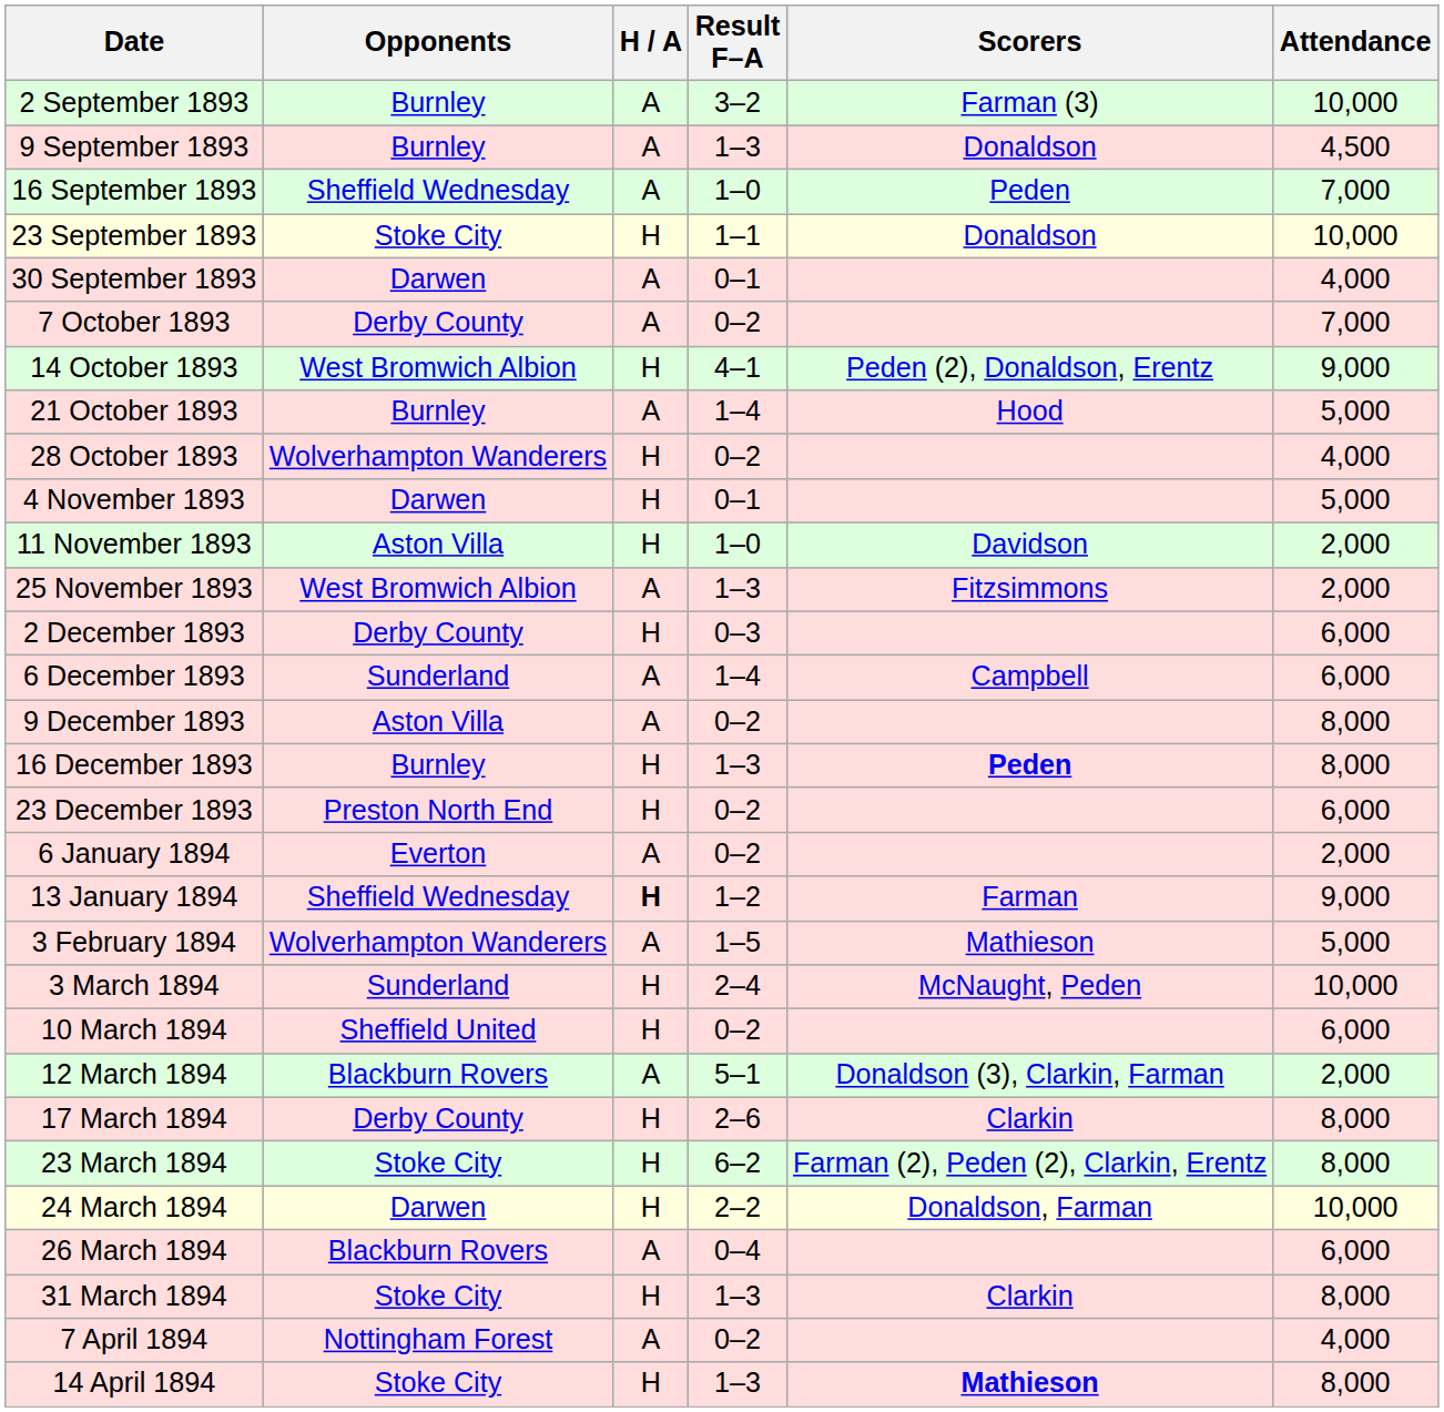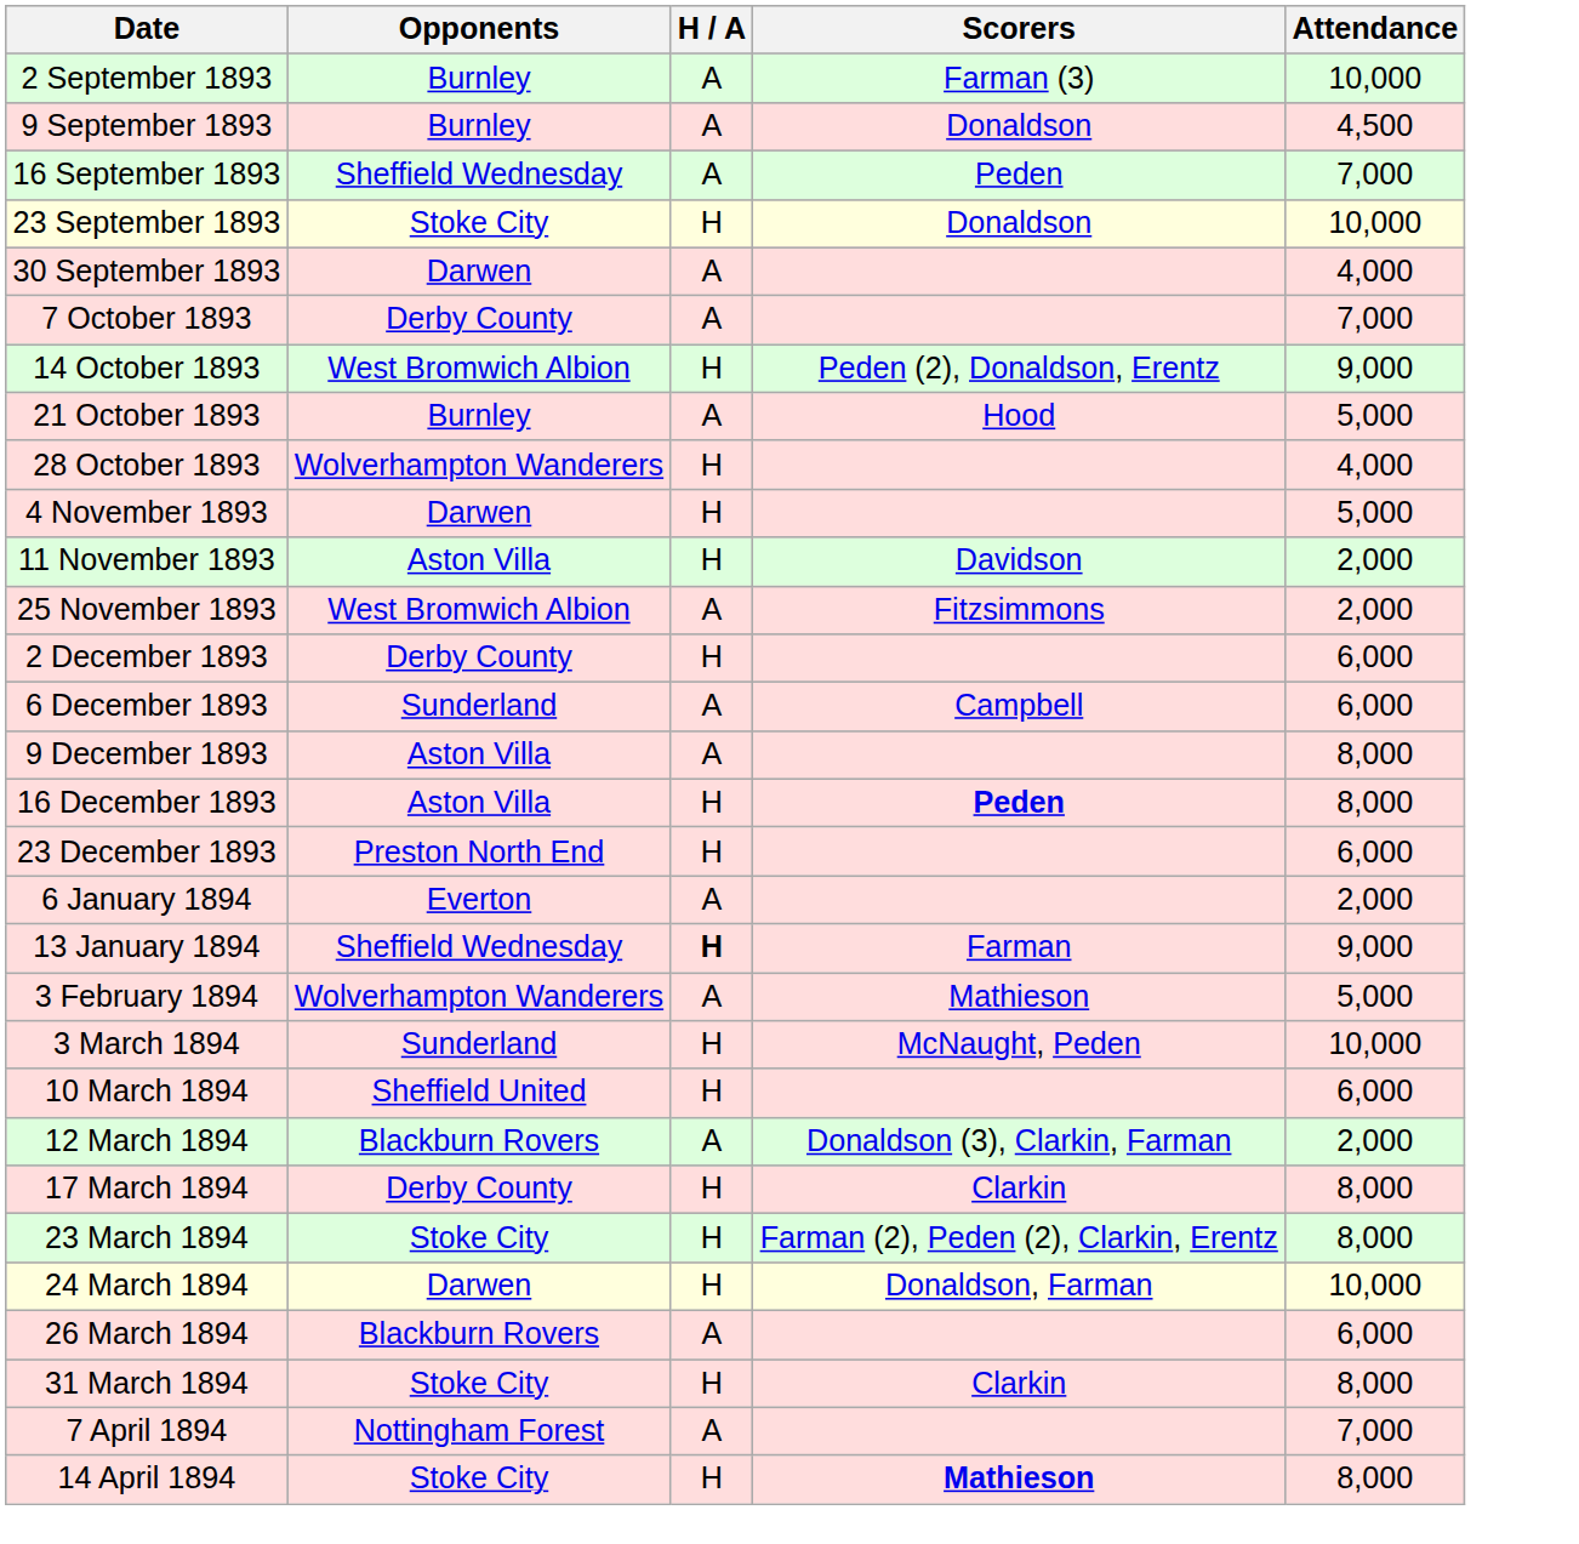 <table class="wikitable" style="text-align:center">
 <tr>
 <th>Date</th>
 <th>Opponents</th>
 <th>H / A</th>
-<th>Result<br>F–A</th>
 <th>Scorers</th>
 <th>Attendance</th>
 </tr>
 <tr bgcolor="#ddffdd">
 <td>2 September 1893</td>
 <td><a href='#'>Burnley</a></td>
 <td>A</td>
-<td>3–2</td>
 <td><a href='#'>Farman</a> (3)</td>
 <td>10,000</td>
 </tr>
 <tr bgcolor="#ffdddd">
 <td>9 September 1893</td>
 <td><a href='#'>Burnley</a></td>
 <td>A</td>
-<td>1–3</td>
 <td><a href='#'>Donaldson</a></td>
 <td>4,500</td>
 </tr>
 <tr bgcolor="#ddffdd">
 <td>16 September 1893</td>
 <td><a href='#'>Sheffield Wednesday</a></td>
 <td>A</td>
-<td>1–0</td>
 <td><a href='#'>Peden</a></td>
 <td>7,000</td>
 </tr>
 <tr bgcolor="#ffffdd">
 <td>23 September 1893</td>
 <td><a href='#'>Stoke City</a></td>
 <td>H</td>
-<td>1–1</td>
 <td><a href='#'>Donaldson</a></td>
 <td>10,000</td>
 </tr>
 <tr bgcolor="#ffdddd">
 <td>30 September 1893</td>
 <td><a href='#'>Darwen</a></td>
 <td>A</td>
-<td>0–1</td>
 <td></td>
 <td>4,000</td>
 </tr>
 <tr bgcolor="#ffdddd">
 <td>7 October 1893</td>
 <td><a href='#'>Derby County</a></td>
 <td>A</td>
-<td>0–2</td>
 <td></td>
 <td>7,000</td>
 </tr>
 <tr bgcolor="#ddffdd">
 <td>14 October 1893</td>
 <td><a href='#'>West Bromwich Albion</a></td>
 <td>H</td>
-<td>4–1</td>
 <td><a href='#'>Peden</a> (2), <a href='#'>Donaldson</a>, <a href='#'>Erentz</a></td>
 <td>9,000</td>
 </tr>
 <tr bgcolor="#ffdddd">
 <td>21 October 1893</td>
 <td><a href='#'>Burnley</a></td>
 <td>A</td>
-<td>1–4</td>
 <td><a href='#'>Hood</a></td>
 <td>5,000</td>
 </tr>
 <tr bgcolor="#ffdddd">
 <td>28 October 1893</td>
 <td><a href='#'>Wolverhampton Wanderers</a></td>
 <td>H</td>
-<td>0–2</td>
 <td></td>
 <td>4,000</td>
 </tr>
 <tr bgcolor="#ffdddd">
 <td>4 November 1893</td>
 <td><a href='#'>Darwen</a></td>
 <td>H</td>
-<td>0–1</td>
 <td></td>
 <td>5,000</td>
 </tr>
 <tr bgcolor="#ddffdd">
 <td>11 November 1893</td>
 <td><a href='#'>Aston Villa</a></td>
 <td>H</td>
-<td>1–0</td>
 <td><a href='#'>Davidson</a></td>
 <td>2,000</td>
 </tr>
 <tr bgcolor="#ffdddd">
 <td>25 November 1893</td>
 <td><a href='#'>West Bromwich Albion</a></td>
 <td>A</td>
-<td>1–3</td>
 <td><a href='#'>Fitzsimmons</a></td>
 <td>2,000</td>
 </tr>
 <tr bgcolor="#ffdddd">
 <td>2 December 1893</td>
 <td><a href='#'>Derby County</a></td>
 <td>H</td>
-<td>0–3</td>
 <td></td>
 <td>6,000</td>
 </tr>
 <tr bgcolor="#ffdddd">
 <td>6 December 1893</td>
 <td><a href='#'>Sunderland</a></td>
 <td>A</td>
-<td>1–4</td>
 <td><a href='#'>Campbell</a></td>
 <td>6,000</td>
 </tr>
 <tr bgcolor="#ffdddd">
 <td>9 December 1893</td>
 <td><a href='#'>Aston Villa</a></td>
 <td>A</td>
-<td>0–2</td>
 <td></td>
 <td>8,000</td>
 </tr>
 <tr bgcolor="#ffdddd">
 <td>16 December 1893</td>
-<td><a href='#'>Burnley</a></td>
+<td><a href='#'>Aston Villa</a></td>
 <td>H</td>
-<td>1–3</td>
 <td><strong><a href='#'>Peden</a></strong></td>
 <td>8,000</td>
 </tr>
 <tr bgcolor="#ffdddd">
 <td>23 December 1893</td>
 <td><a href='#'>Preston North End</a></td>
 <td>H</td>
-<td>0–2</td>
 <td></td>
 <td>6,000</td>
 </tr>
 <tr bgcolor="#ffdddd">
 <td>6 January 1894</td>
 <td><a href='#'>Everton</a></td>
 <td>A</td>
-<td>0–2</td>
 <td></td>
 <td>2,000</td>
 </tr>
 <tr bgcolor="#ffdddd">
 <td>13 January 1894</td>
 <td><a href='#'>Sheffield Wednesday</a></td>
 <td><strong>H</strong></td>
-<td>1–2</td>
 <td><a href='#'>Farman</a></td>
 <td>9,000</td>
 </tr>
 <tr bgcolor="#ffdddd">
 <td>3 February 1894</td>
 <td><a href='#'>Wolverhampton Wanderers</a></td>
 <td>A</td>
-<td>1–5</td>
 <td><a href='#'>Mathieson</a></td>
 <td>5,000</td>
 </tr>
 <tr bgcolor="#ffdddd">
 <td>3 March 1894</td>
 <td><a href='#'>Sunderland</a></td>
 <td>H</td>
-<td>2–4</td>
 <td><a href='#'>McNaught</a>, <a href='#'>Peden</a></td>
 <td>10,000</td>
 </tr>
 <tr bgcolor="#ffdddd">
 <td>10 March 1894</td>
 <td><a href='#'>Sheffield United</a></td>
 <td>H</td>
-<td>0–2</td>
 <td></td>
 <td>6,000</td>
 </tr>
 <tr bgcolor="#ddffdd">
 <td>12 March 1894</td>
 <td><a href='#'>Blackburn Rovers</a></td>
 <td>A</td>
-<td>5–1</td>
 <td><a href='#'>Donaldson</a> (3), <a href='#'>Clarkin</a>, <a href='#'>Farman</a></td>
 <td>2,000</td>
 </tr>
 <tr bgcolor="#ffdddd">
 <td>17 March 1894</td>
 <td><a href='#'>Derby County</a></td>
 <td>H</td>
-<td>2–6</td>
 <td><a href='#'>Clarkin</a></td>
 <td>8,000</td>
 </tr>
 <tr bgcolor="#ddffdd">
 <td>23 March 1894</td>
 <td><a href='#'>Stoke City</a></td>
 <td>H</td>
-<td>6–2</td>
 <td><a href='#'>Farman</a> (2), <a href='#'>Peden</a> (2), <a href='#'>Clarkin</a>, <a href='#'>Erentz</a></td>
 <td>8,000</td>
 </tr>
 <tr bgcolor="#ffffdd">
 <td>24 March 1894</td>
 <td><a href='#'>Darwen</a></td>
 <td>H</td>
-<td>2–2</td>
 <td><a href='#'>Donaldson</a>, <a href='#'>Farman</a></td>
 <td>10,000</td>
 </tr>
 <tr bgcolor="#ffdddd">
 <td>26 March 1894</td>
 <td><a href='#'>Blackburn Rovers</a></td>
 <td>A</td>
-<td>0–4</td>
 <td></td>
 <td>6,000</td>
 </tr>
 <tr bgcolor="#ffdddd">
 <td>31 March 1894</td>
 <td><a href='#'>Stoke City</a></td>
 <td>H</td>
-<td>1–3</td>
 <td><a href='#'>Clarkin</a></td>
 <td>8,000</td>
 </tr>
 <tr bgcolor="#ffdddd">
 <td>7 April 1894</td>
 <td><a href='#'>Nottingham Forest</a></td>
 <td>A</td>
-<td>0–2</td>
 <td></td>
-<td>4,000</td>
+<td>7,000</td>
 </tr>
 <tr bgcolor="#ffdddd">
 <td>14 April 1894</td>
 <td><a href='#'>Stoke City</a></td>
 <td>H</td>
-<td>1–3</td>
 <td><strong><a href='#'>Mathieson</a></strong></td>
 <td>8,000</td>
 </tr>
 </table>
